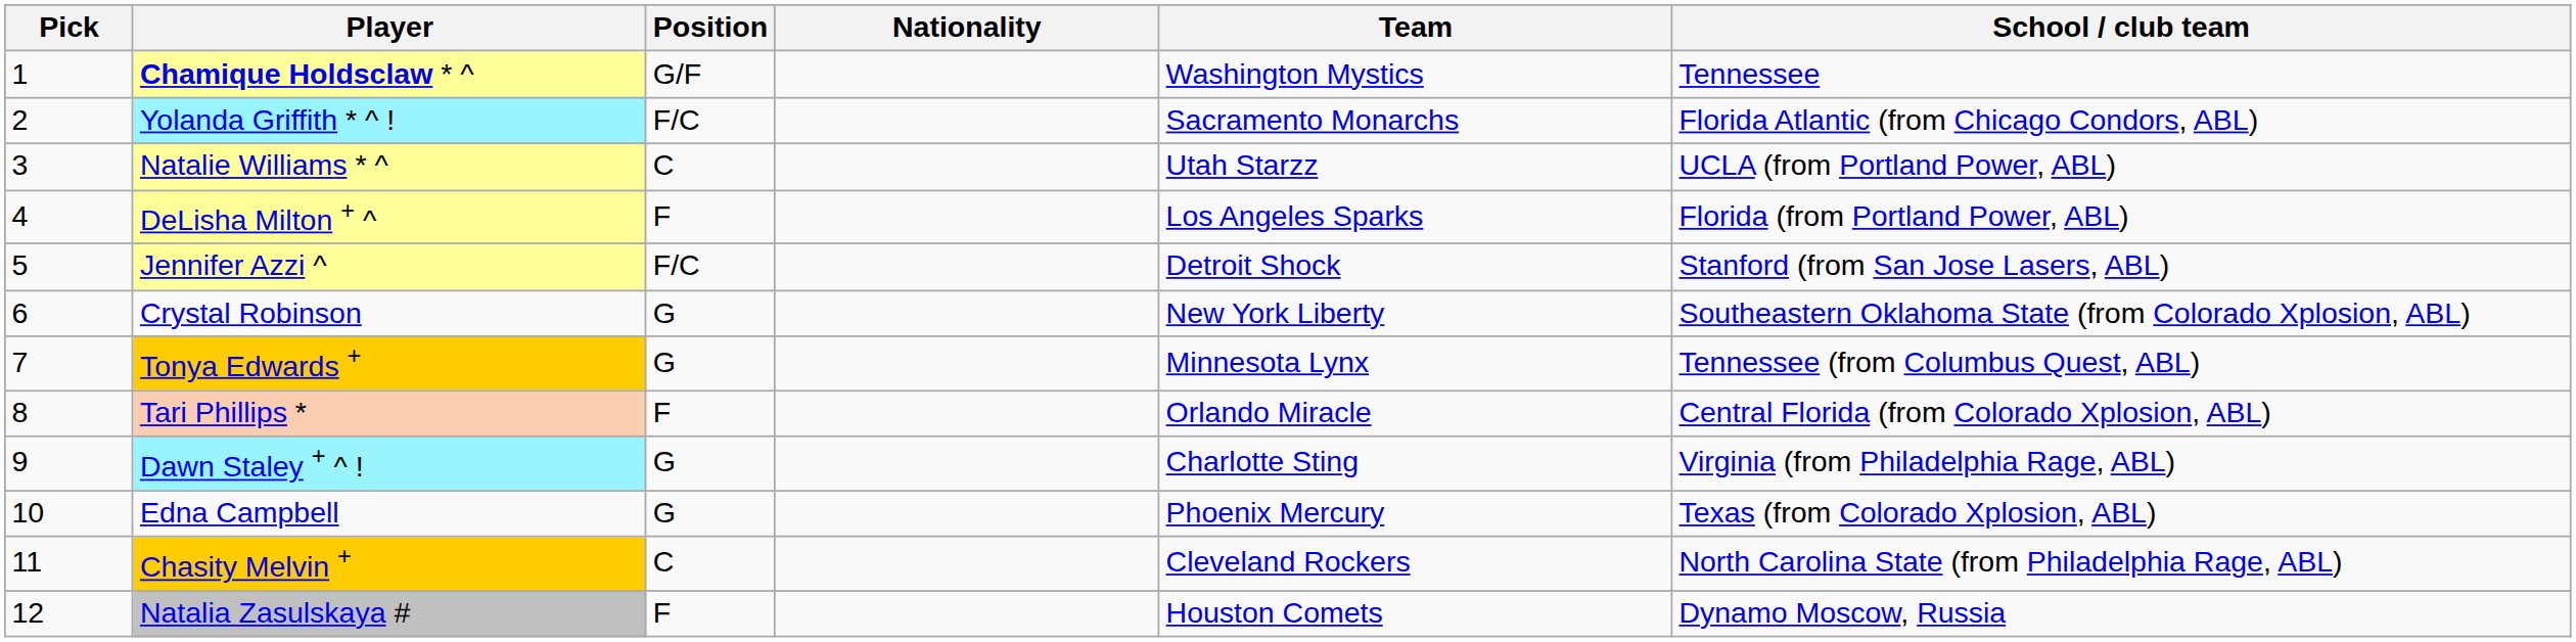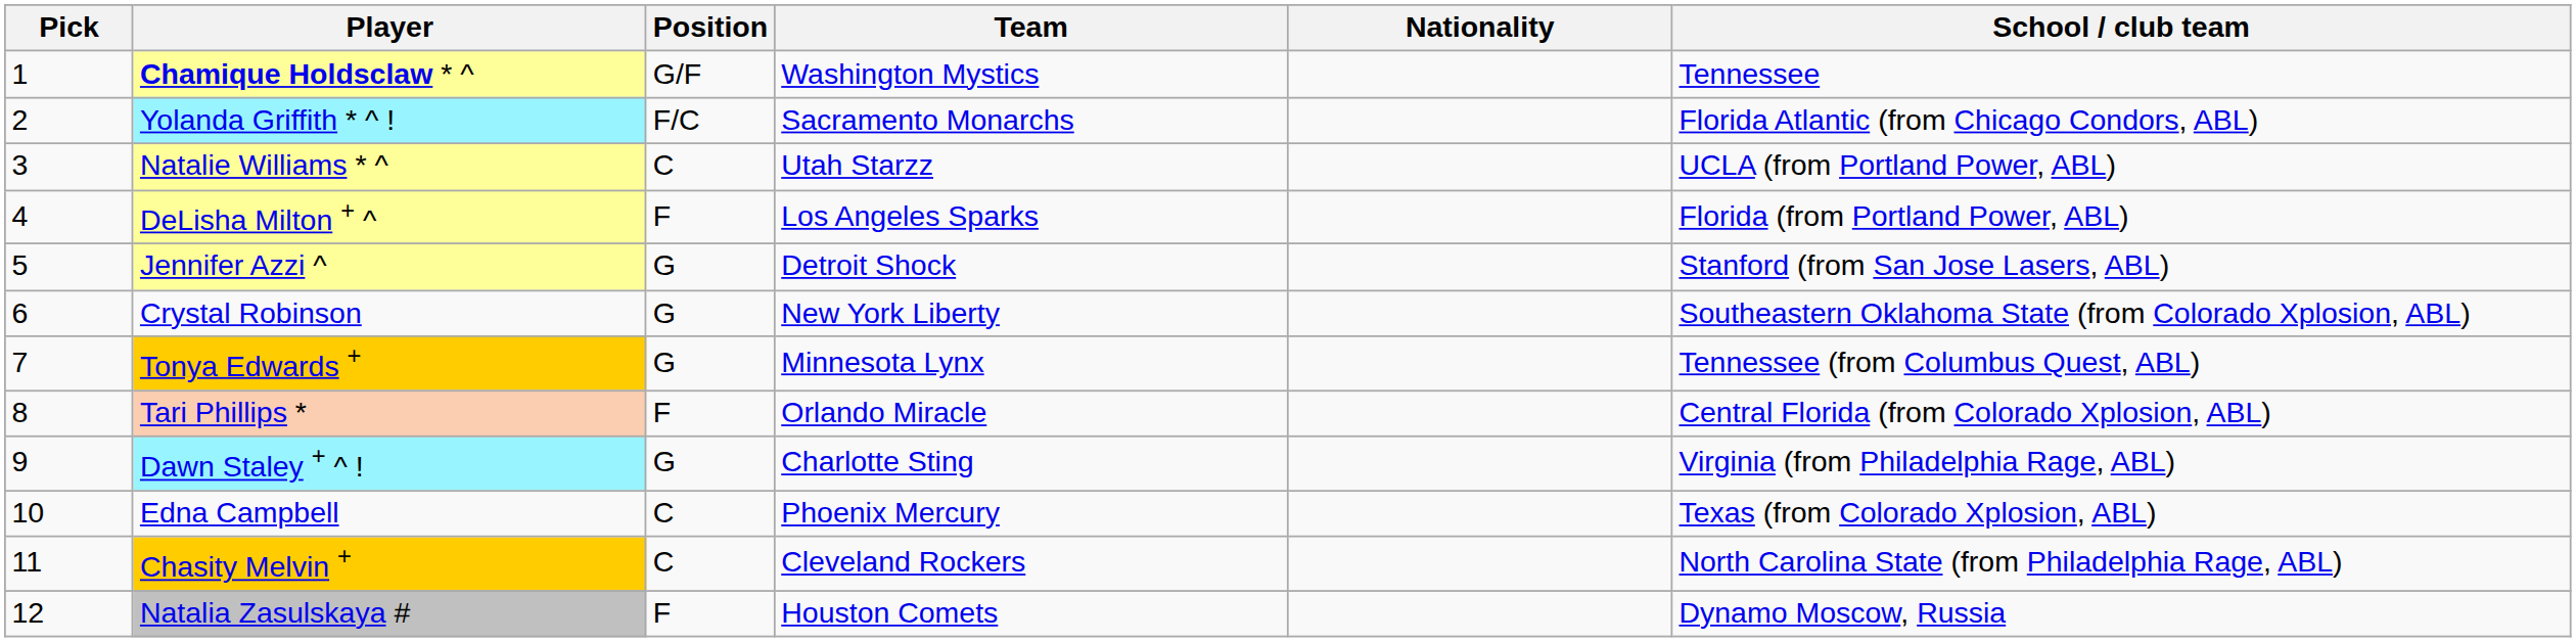 <table class="wikitable sortable">
 <tr>
 <th style="width:5%;">Pick</th>
 <th style="width:20%;">Player</th>
 <th style="width:5%;">Position</th>
+<th style="width:20%;">Team</th>
 <th style="width:15%;">Nationality</th>
-<th style="width:20%;">Team</th>
 <th style="width:35%;">School / club team</th>
 </tr>
 <tr>
 <td>1</td>
 <td bgcolor="#FFFF99"><strong><a href='#'>Chamique Holdsclaw</a></strong> * ^</td>
 <td>G/F</td>
+<td><a href='#'>Washington Mystics</a></td>
 <td></td>
-<td><a href='#'>Washington Mystics</a></td>
 <td><a href='#'>Tennessee</a></td>
 </tr>
 <tr>
 <td>2</td>
 <td bgcolor="98f5ff"><a href='#'>Yolanda Griffith</a> * ^ !</td>
 <td>F/C</td>
+<td><a href='#'>Sacramento Monarchs</a></td>
 <td></td>
-<td><a href='#'>Sacramento Monarchs</a></td>
 <td><a href='#'>Florida Atlantic</a> (from <a href='#'>Chicago Condors</a>, <a href='#'>ABL</a>)</td>
 </tr>
 <tr>
 <td>3</td>
 <td bgcolor="#FFFF99"><a href='#'>Natalie Williams</a> * ^</td>
 <td>C</td>
+<td><a href='#'>Utah Starzz</a></td>
 <td></td>
-<td><a href='#'>Utah Starzz</a></td>
 <td><a href='#'>UCLA</a> (from <a href='#'>Portland Power</a>, <a href='#'>ABL</a>)</td>
 </tr>
 <tr>
 <td>4</td>
 <td bgcolor="#FFFF99"><a href='#'>DeLisha Milton</a> <sup>+</sup> ^</td>
 <td>F</td>
+<td><a href='#'>Los Angeles Sparks</a></td>
 <td></td>
-<td><a href='#'>Los Angeles Sparks</a></td>
 <td><a href='#'>Florida</a> (from <a href='#'>Portland Power</a>, <a href='#'>ABL</a>)</td>
 </tr>
 <tr>
 <td>5</td>
 <td bgcolor="#FFFF99"><a href='#'>Jennifer Azzi</a> ^</td>
-<td>F/C</td>
+<td>G</td>
+<td><a href='#'>Detroit Shock</a></td>
 <td></td>
-<td><a href='#'>Detroit Shock</a></td>
 <td><a href='#'>Stanford</a> (from <a href='#'>San Jose Lasers</a>, <a href='#'>ABL</a>)</td>
 </tr>
 <tr>
 <td>6</td>
 <td><a href='#'>Crystal Robinson</a></td>
 <td>G</td>
+<td><a href='#'>New York Liberty</a></td>
 <td></td>
-<td><a href='#'>New York Liberty</a></td>
 <td><a href='#'>Southeastern Oklahoma State</a> (from <a href='#'>Colorado Xplosion</a>, <a href='#'>ABL</a>)</td>
 </tr>
 <tr>
 <td>7</td>
 <td bgcolor="#FFCC00"><a href='#'>Tonya Edwards</a> <sup>+</sup></td>
 <td>G</td>
+<td><a href='#'>Minnesota Lynx</a></td>
 <td></td>
-<td><a href='#'>Minnesota Lynx</a></td>
 <td><a href='#'>Tennessee</a> (from <a href='#'>Columbus Quest</a>, <a href='#'>ABL</a>)</td>
 </tr>
 <tr>
 <td>8</td>
 <td bgcolor="#FBCEB1"><a href='#'>Tari Phillips</a> *</td>
 <td>F</td>
+<td><a href='#'>Orlando Miracle</a></td>
 <td></td>
-<td><a href='#'>Orlando Miracle</a></td>
 <td><a href='#'>Central Florida</a> (from <a href='#'>Colorado Xplosion</a>, <a href='#'>ABL</a>)</td>
 </tr>
 <tr>
 <td>9</td>
 <td bgcolor="98f5ff"><a href='#'>Dawn Staley</a> <sup>+</sup> ^ !</td>
 <td>G</td>
+<td><a href='#'>Charlotte Sting</a></td>
 <td></td>
-<td><a href='#'>Charlotte Sting</a></td>
 <td><a href='#'>Virginia</a> (from <a href='#'>Philadelphia Rage</a>, <a href='#'>ABL</a>)</td>
 </tr>
 <tr>
 <td>10</td>
 <td><a href='#'>Edna Campbell</a></td>
-<td>G</td>
+<td>C</td>
+<td><a href='#'>Phoenix Mercury</a></td>
 <td></td>
-<td><a href='#'>Phoenix Mercury</a></td>
 <td><a href='#'>Texas</a> (from <a href='#'>Colorado Xplosion</a>, <a href='#'>ABL</a>)</td>
 </tr>
 <tr>
 <td>11</td>
 <td bgcolor="#FFCC00"><a href='#'>Chasity Melvin</a> <sup>+</sup></td>
 <td>C</td>
+<td><a href='#'>Cleveland Rockers</a></td>
 <td></td>
-<td><a href='#'>Cleveland Rockers</a></td>
 <td><a href='#'>North Carolina State</a> (from <a href='#'>Philadelphia Rage</a>, <a href='#'>ABL</a>)</td>
 </tr>
 <tr>
 <td>12</td>
 <td bgcolor="#C0C0C0"><a href='#'>Natalia Zasulskaya</a> #</td>
 <td>F</td>
+<td><a href='#'>Houston Comets</a></td>
 <td></td>
-<td><a href='#'>Houston Comets</a></td>
 <td><a href='#'>Dynamo Moscow</a>, <a href='#'>Russia</a></td>
 </tr>
 </table>
